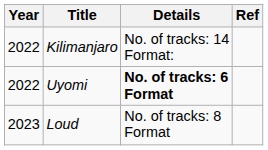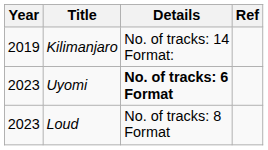 <table class="wikitable">
 <tr>
 <th>Year</th>
 <th>Title</th>
 <th>Details</th>
 <th>Ref</th>
 </tr>
 <tr>
-<td>2022</td>
+<td>2019</td>
 <td><em>Kilimanjaro</em></td>
 <td>No. of tracks: 14<br>Format:</td>
 <td></td>
 </tr>
 <tr>
-<td>2022</td>
+<td>2023</td>
 <td><em>Uyomi</em></td>
 <td><strong>No. of tracks: 6<br>Format</strong></td>
 <td></td>
 </tr>
 <tr>
 <td>2023</td>
 <td><em>Loud</em></td>
 <td>No. of tracks: 8<br>Format</td>
 <td></td>
 </tr>
 </table>
